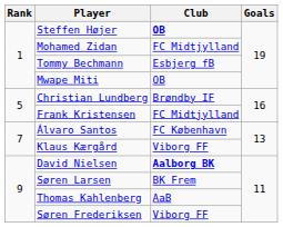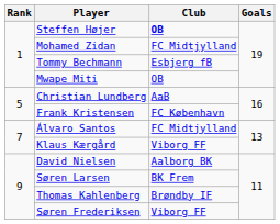 <table class="wikitable" style="text-align: center;">
 <tr>
 <th>Rank</th>
 <th>Player</th>
 <th>Club</th>
 <th>Goals</th>
 </tr>
 <tr>
 <td rowspan="4">1</td>
 <td align="left"> <a href='#'>Steffen Højer</a></td>
 <td align="left"><strong><a href='#'>OB</a></strong></td>
 <td rowspan="4">19</td>
 </tr>
 <tr>
 <td align="left"> <a href='#'>Mohamed Zidan</a></td>
 <td align="left"><a href='#'>FC Midtjylland</a></td>
 </tr>
 <tr>
 <td align="left"> <a href='#'>Tommy Bechmann</a></td>
 <td align="left"><a href='#'>Esbjerg fB</a></td>
 </tr>
 <tr>
 <td align="left"> <a href='#'>Mwape Miti</a></td>
 <td align="left"><a href='#'>OB</a></td>
 </tr>
 <tr>
 <td rowspan="2">5</td>
 <td align="left"> <a href='#'>Christian Lundberg</a></td>
-<td align="left"><a href='#'>Brøndby IF</a></td>
+<td align="left"><a href='#'>AaB</a></td>
 <td rowspan="2">16</td>
 </tr>
 <tr>
 <td align="left"> <a href='#'>Frank Kristensen</a></td>
-<td align="left"><a href='#'>FC Midtjylland</a></td>
+<td align="left"><a href='#'>FC København</a></td>
 </tr>
 <tr>
 <td rowspan="2">7</td>
 <td align="left"> <a href='#'>Álvaro Santos</a></td>
-<td align="left"><a href='#'>FC København</a></td>
+<td align="left"><a href='#'>FC Midtjylland</a></td>
 <td rowspan="2">13</td>
 </tr>
 <tr>
 <td align="left"> <a href='#'>Klaus Kærgård</a></td>
 <td align="left"><a href='#'>Viborg FF</a></td>
 </tr>
 <tr>
 <td rowspan="4">9</td>
 <td align="left"> <a href='#'>David Nielsen</a></td>
-<td align="left"><strong><a href='#'>Aalborg BK</a></strong></td>
+<td align="left"><a href='#'>Aalborg BK</a></td>
 <td rowspan="4">11</td>
 </tr>
 <tr>
 <td align="left"> <a href='#'>Søren Larsen</a></td>
 <td align="left"><a href='#'>BK Frem</a></td>
 </tr>
 <tr>
 <td align="left"> <a href='#'>Thomas Kahlenberg</a></td>
-<td align="left"><a href='#'>AaB</a></td>
+<td align="left"><a href='#'>Brøndby IF</a></td>
 </tr>
 <tr>
 <td align="left"> <a href='#'>Søren Frederiksen</a></td>
 <td align="left"><a href='#'>Viborg FF</a></td>
 </tr>
 </table>
